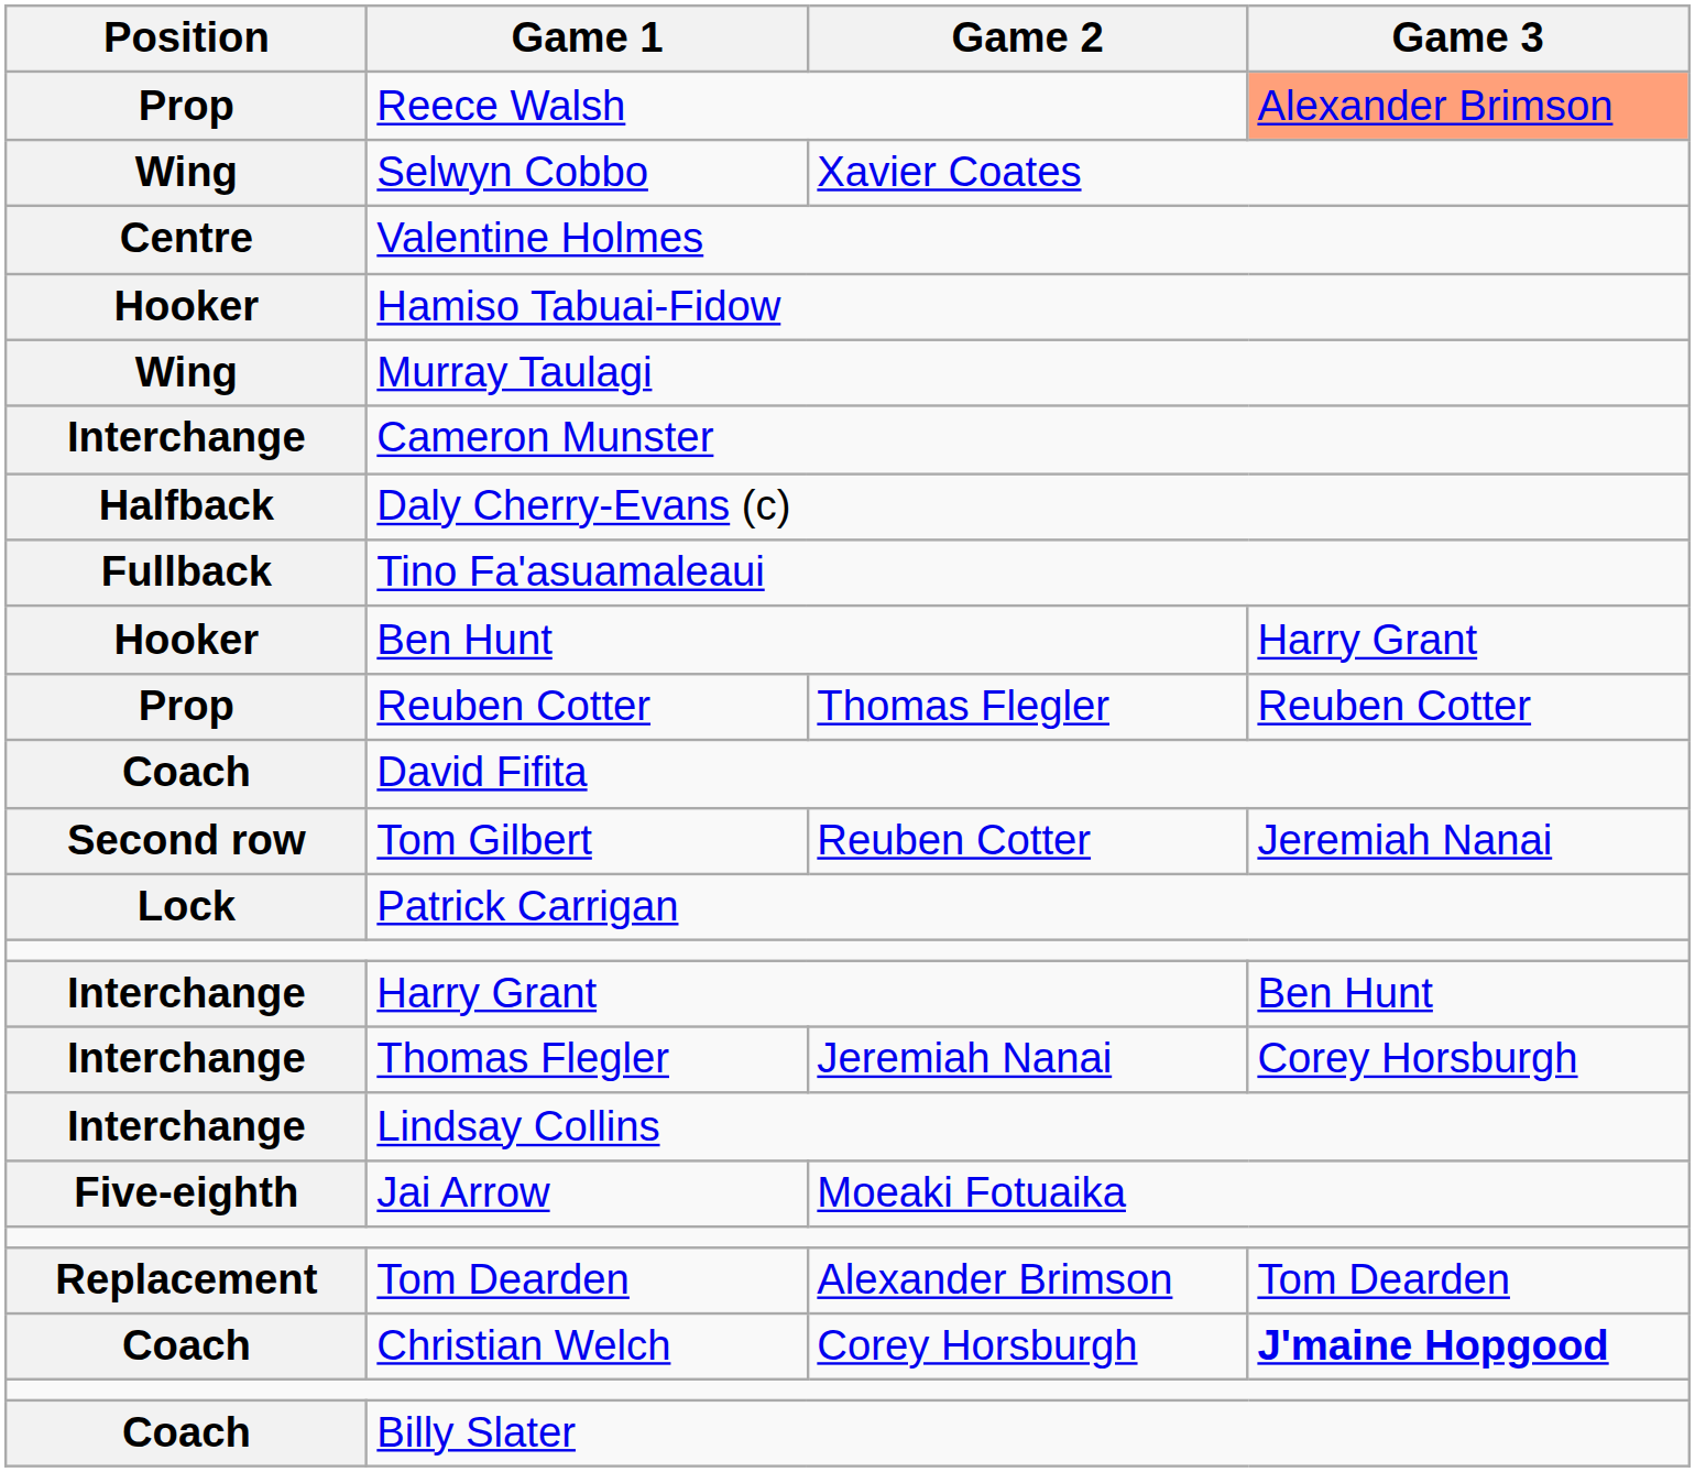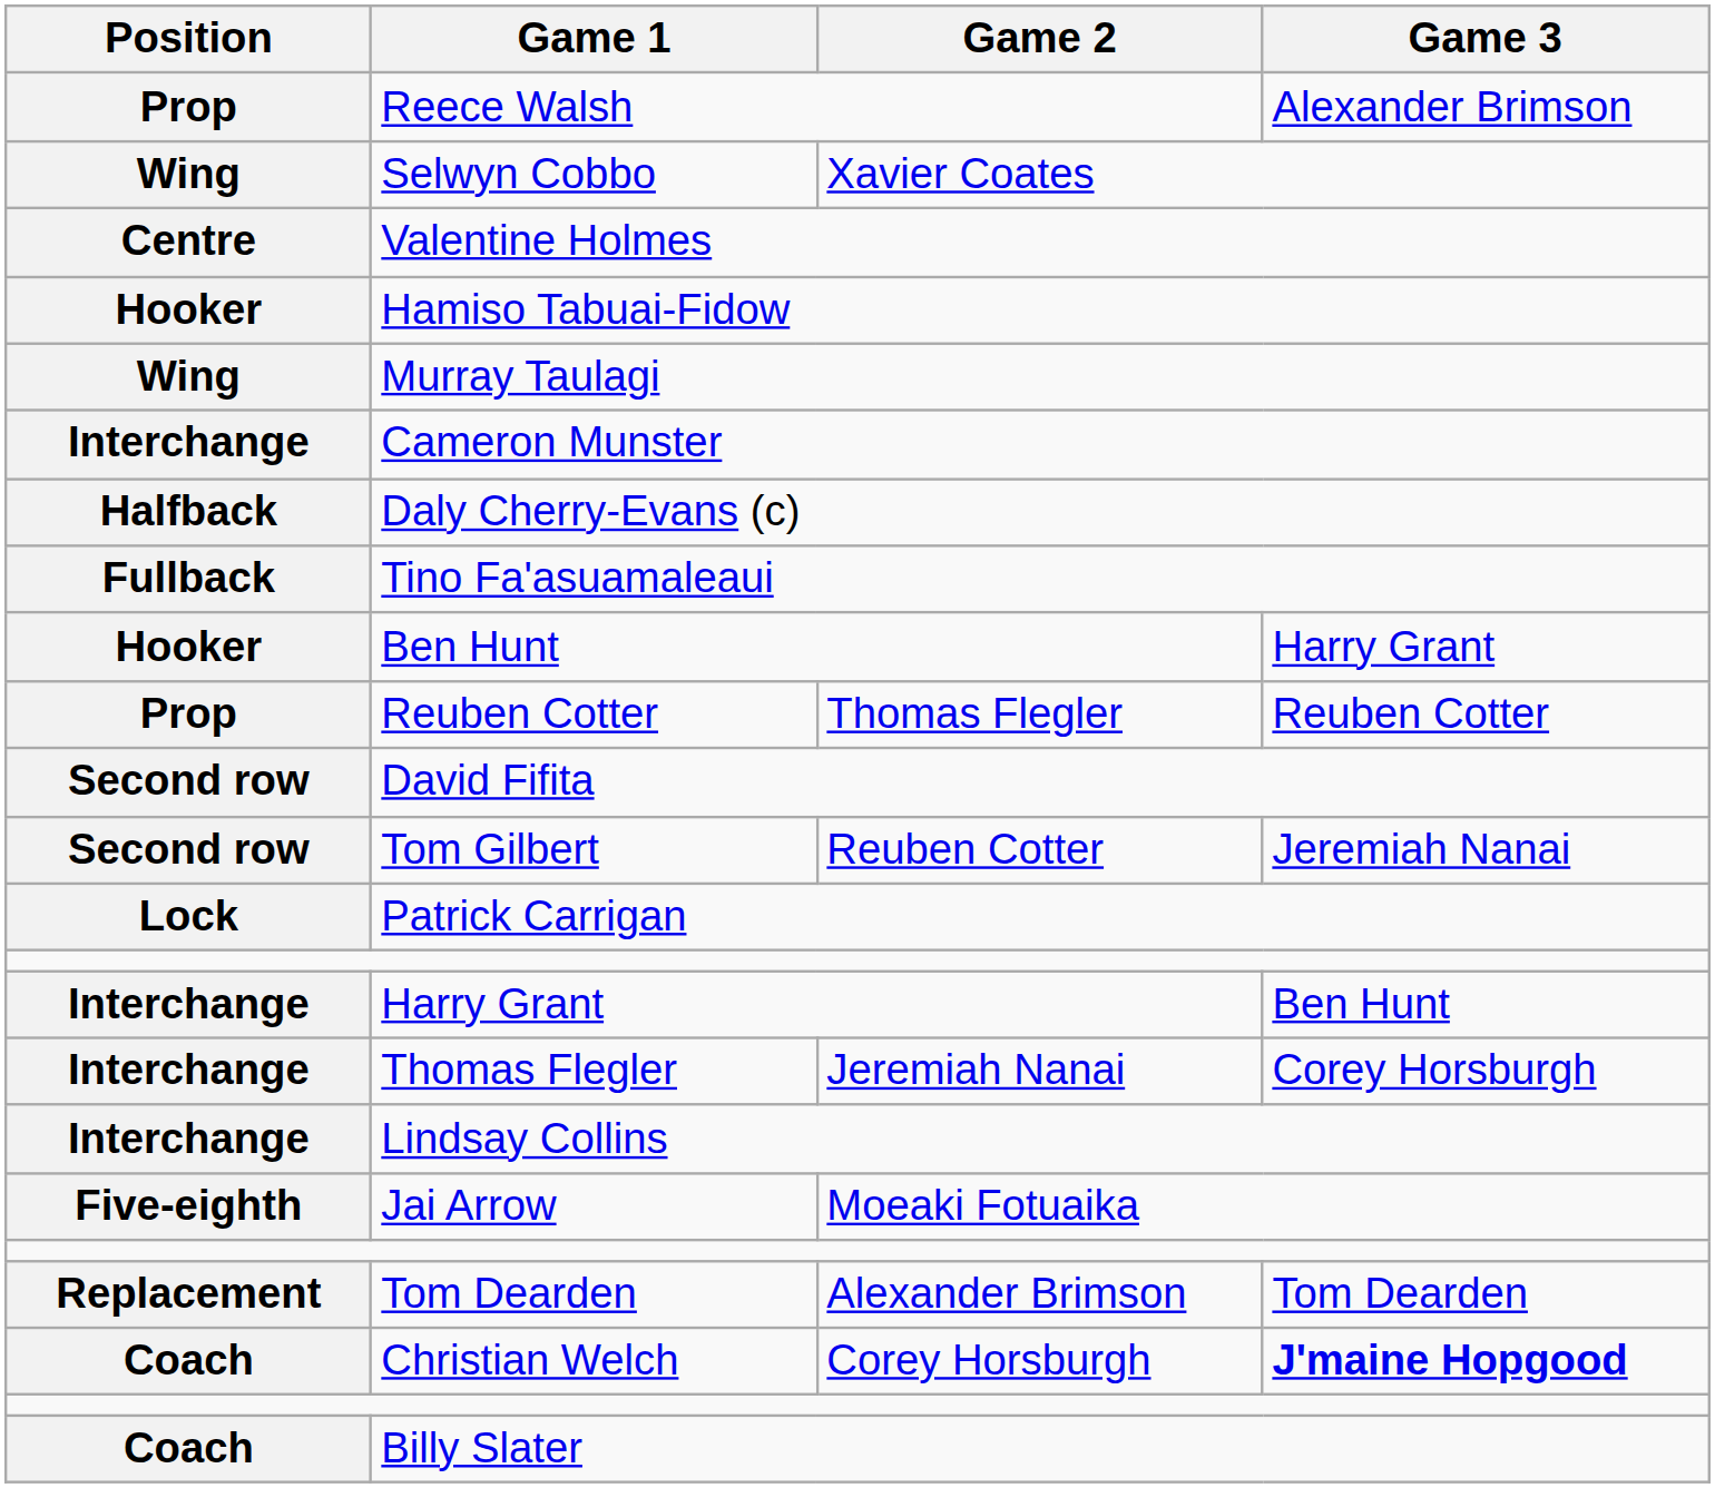 <table class="wikitable">
 <tr>
 <th style="width:130px;">Position</th>
 <th style="width:160px;">Game 1</th>
 <th style="width:160px;">Game 2</th>
 <th style="width:160px;">Game 3</th>
 </tr>
 <tr>
 <th>Prop</th>
 <td colspan="2"> <a href='#'>Reece Walsh</a></td>
-<td style="background: lightsalmon;"> <a href='#'>Alexander Brimson</a></td>
+<td> <a href='#'>Alexander Brimson</a></td>
 </tr>
 <tr>
 <th>Wing</th>
 <td> <a href='#'>Selwyn Cobbo</a></td>
 <td colspan="2"> <a href='#'>Xavier Coates</a></td>
 </tr>
 <tr>
 <th>Centre</th>
 <td colspan="3"> <a href='#'>Valentine Holmes</a></td>
 </tr>
 <tr>
 <th>Hooker</th>
 <td colspan="3"> <a href='#'>Hamiso Tabuai-Fidow</a></td>
 </tr>
 <tr>
 <th>Wing</th>
 <td colspan="3"> <a href='#'>Murray Taulagi</a></td>
 </tr>
 <tr>
 <th>Interchange</th>
 <td colspan="3"> <a href='#'>Cameron Munster</a></td>
 </tr>
 <tr>
 <th>Halfback</th>
 <td colspan="3"> <a href='#'>Daly Cherry-Evans</a> (c)</td>
 </tr>
 <tr>
 <th>Fullback</th>
 <td colspan="3"> <a href='#'>Tino Fa'asuamaleaui</a></td>
 </tr>
 <tr>
 <th>Hooker</th>
 <td colspan="2"> <a href='#'>Ben Hunt</a></td>
 <td> <a href='#'>Harry Grant</a></td>
 </tr>
 <tr>
 <th>Prop</th>
 <td> <a href='#'>Reuben Cotter</a></td>
 <td> <a href='#'>Thomas Flegler</a></td>
 <td> <a href='#'>Reuben Cotter</a></td>
 </tr>
 <tr>
-<th>Coach</th>
+<th>Second row</th>
 <td colspan="3"> <a href='#'>David Fifita</a></td>
 </tr>
 <tr>
 <th>Second row</th>
 <td> <a href='#'>Tom Gilbert</a></td>
 <td> <a href='#'>Reuben Cotter</a></td>
 <td> <a href='#'>Jeremiah Nanai</a></td>
 </tr>
 <tr>
 <th>Lock</th>
 <td colspan="3"> <a href='#'>Patrick Carrigan</a></td>
 </tr>
 <tr>
 <td colspan="4"></td>
 </tr>
 <tr>
 <th>Interchange</th>
 <td colspan="2"> <a href='#'>Harry Grant</a></td>
 <td> <a href='#'>Ben Hunt</a></td>
 </tr>
 <tr>
 <th>Interchange</th>
 <td> <a href='#'>Thomas Flegler</a></td>
 <td> <a href='#'>Jeremiah Nanai</a></td>
 <td> <a href='#'>Corey Horsburgh</a></td>
 </tr>
 <tr>
 <th>Interchange</th>
 <td colspan="3"> <a href='#'>Lindsay Collins</a></td>
 </tr>
 <tr>
 <th>Five-eighth</th>
 <td> <a href='#'>Jai Arrow</a></td>
 <td colspan="2"> <a href='#'>Moeaki Fotuaika</a></td>
 </tr>
 <tr>
 <td colspan="4"></td>
 </tr>
 <tr>
 <th>Replacement</th>
 <td> <a href='#'>Tom Dearden</a></td>
 <td> <a href='#'>Alexander Brimson</a></td>
 <td> <a href='#'>Tom Dearden</a></td>
 </tr>
 <tr>
 <th>Coach</th>
 <td> <a href='#'>Christian Welch</a></td>
 <td> <a href='#'>Corey Horsburgh</a></td>
 <td><strong> <a href='#'>J'maine Hopgood</a></strong></td>
 </tr>
 <tr>
 <td colspan="4"></td>
 </tr>
 <tr>
 <th>Coach</th>
 <td colspan="3"> <a href='#'>Billy Slater</a></td>
 </tr>
 </table>
